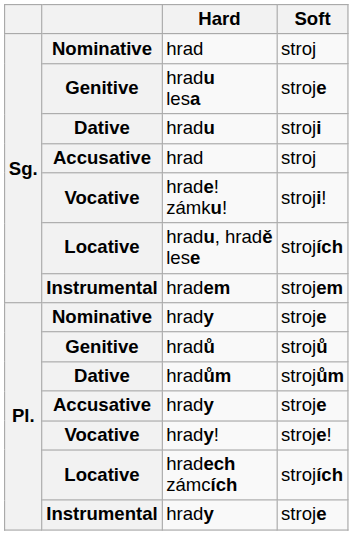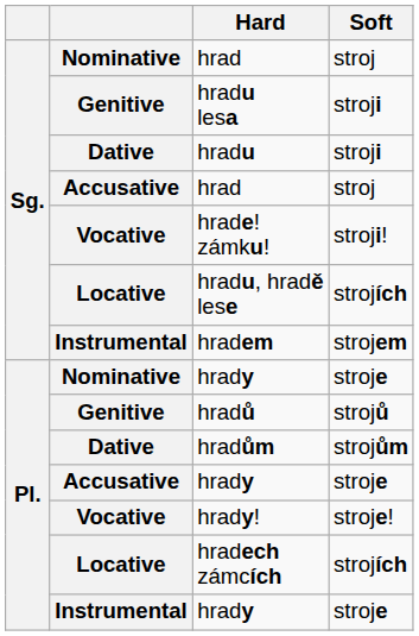 <table class=wikitable>
 <tr>
 <th></th>
 <th></th>
 <th>Hard</th>
 <th>Soft</th>
 </tr>
 <tr>
 <th rowspan="7">Sg.</th>
 <th>Nominative</th>
 <td>hrad</td>
 <td>stroj</td>
 </tr>
 <tr>
 <th>Genitive</th>
 <td>hrad<strong>u</strong><br>les<strong>a</strong></td>
-<td>stroj<strong>e</strong></td>
+<td>stroj<strong>i</strong></td>
 </tr>
 <tr>
 <th>Dative</th>
 <td>hrad<strong>u</strong></td>
 <td>stroj<strong>i</strong></td>
 </tr>
 <tr>
 <th>Accusative</th>
 <td>hrad</td>
 <td>stroj</td>
 </tr>
 <tr>
 <th>Vocative</th>
 <td>hrad<strong>e</strong>!<br>zámk<strong>u</strong>!</td>
 <td>stroj<strong>i</strong>!</td>
 </tr>
 <tr>
 <th>Locative</th>
 <td>hrad<strong>u</strong>, hrad<strong>ě</strong><br>les<strong>e</strong></td>
 <td>stroj<strong>ích</strong></td>
 </tr>
 <tr>
 <th>Instrumental</th>
 <td>hrad<strong>em</strong></td>
 <td>stroj<strong>em</strong></td>
 </tr>
 <tr>
 <th rowspan="7">Pl.</th>
 <th>Nominative</th>
 <td>hrad<strong>y</strong></td>
 <td>stroj<strong>e</strong></td>
 </tr>
 <tr>
 <th>Genitive</th>
 <td>hrad<strong>ů</strong></td>
 <td>stroj<strong>ů</strong></td>
 </tr>
 <tr>
 <th>Dative</th>
 <td>hrad<strong>ům</strong></td>
 <td>stroj<strong>ům</strong></td>
 </tr>
 <tr>
 <th>Accusative</th>
 <td>hrad<strong>y</strong></td>
 <td>stroj<strong>e</strong></td>
 </tr>
 <tr>
 <th>Vocative</th>
 <td>hrad<strong>y</strong>!</td>
 <td>stroj<strong>e</strong>!</td>
 </tr>
 <tr>
 <th>Locative</th>
 <td>hrad<strong>ech</strong><br>zámc<strong>ích</strong></td>
 <td>stroj<strong>ích</strong></td>
 </tr>
 <tr>
 <th>Instrumental</th>
 <td>hrad<strong>y</strong></td>
 <td>stroj<strong>e</strong></td>
 </tr>
 </table>
